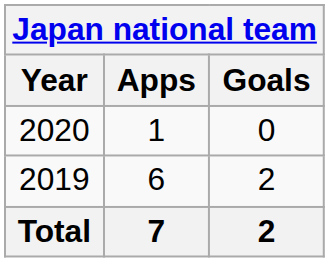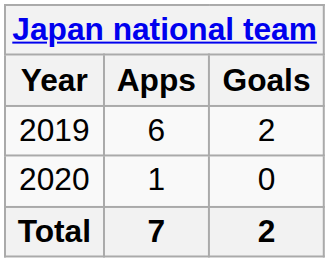 <table class="wikitable" style="text-align:center">
 <tr>
 <th colspan=3><a href='#'>Japan national team</a></th>
 </tr>
 <tr>
 <th>Year</th>
 <th>Apps</th>
 <th>Goals</th>
 </tr>
 <tr>
+<td>2019</td>
+<td>6</td>
+<td>2</td>
+</tr>
+<tr>
 <td>2020</td>
 <td>1</td>
 <td>0</td>
-</tr>
-<tr>
-<td>2019</td>
-<td>6</td>
-<td>2</td>
 </tr>
 <tr>
 <th>Total</th>
 <th>7</th>
 <th>2</th>
 </tr>
 </table>
